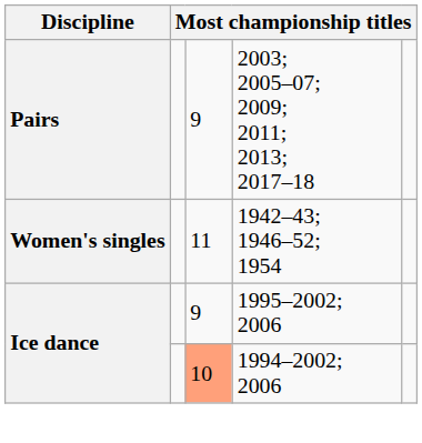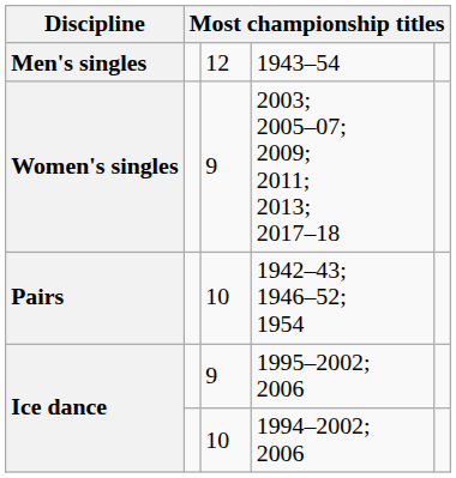 <table class="wikitable unsortable" style="text-align:left">
 <tr>
 <th scope="col">Discipline</th>
 <th colspan="4" scope="col">Most championship titles</th>
 </tr>
 <tr>
-<th scope="row" style="text-align:left">Pairs</th>
+<th scope="row" style="text-align:left">Men's singles</th>
+<td></td>
+<td>12</td>
+<td>1943–54</td>
+<td></td>
+</tr>
+<tr>
+<th scope="row" style="text-align:left">Women's singles</th>
 <td></td>
 <td>9</td>
 <td>2003;<br>2005–07;<br>2009;<br>2011;<br>2013;<br>2017–18</td>
 <td></td>
 </tr>
 <tr>
-<th scope="row" style="text-align:left">Women's singles</th>
+<th scope="row" style="text-align:left">Pairs</th>
 <td></td>
-<td>11</td>
+<td>10</td>
 <td>1942–43;<br>1946–52;<br>1954</td>
 <td></td>
 </tr>
 <tr>
 <th rowspan="2" scope="row" style="text-align:left">Ice dance</th>
 <td></td>
 <td>9</td>
 <td>1995–2002;<br>2006</td>
 <td></td>
 </tr>
 <tr>
 <td></td>
-<td style="background: lightsalmon;">10</td>
+<td>10</td>
 <td>1994–2002;<br>2006</td>
 <td></td>
 </tr>
 </table>
